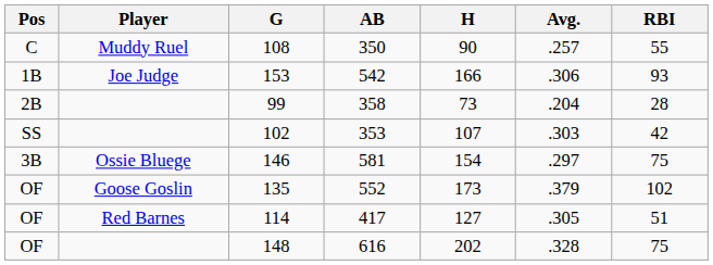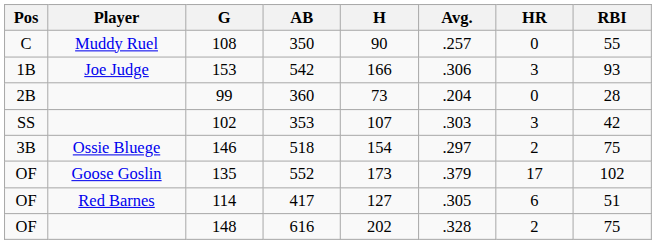 <table class="wikitable sortable">
 <tr>
 <th bgcolor="#DDDDFF" width="5%">Pos</th>
 <th bgcolor="#DDDDFF" width="16%">Player</th>
 <th bgcolor="#DDDDFF" width="9%">G</th>
 <th bgcolor="#DDDDFF" width="9%">AB</th>
 <th bgcolor="#DDDDFF" width="9%">H</th>
 <th bgcolor="#DDDDFF" width="9%">Avg.</th>
+<th bgcolor="#DDDDFF" width="9%">HR</th>
 <th bgcolor="#DDDDFF" width="9%">RBI</th>
 </tr>
 <tr align="center">
 <td>C</td>
 <td><a href='#'>Muddy Ruel</a></td>
 <td>108</td>
 <td>350</td>
 <td>90</td>
 <td>.257</td>
+<td>0</td>
 <td>55</td>
 </tr>
 <tr align="center">
 <td>1B</td>
 <td><a href='#'>Joe Judge</a></td>
 <td>153</td>
 <td>542</td>
 <td>166</td>
 <td>.306</td>
+<td>3</td>
 <td>93</td>
 </tr>
 <tr align="center">
 <td>2B</td>
 <td></td>
 <td>99</td>
-<td>358</td>
+<td>360</td>
 <td>73</td>
 <td>.204</td>
+<td>0</td>
 <td>28</td>
 </tr>
 <tr align="center">
 <td>SS</td>
 <td></td>
 <td>102</td>
 <td>353</td>
 <td>107</td>
 <td>.303</td>
+<td>3</td>
 <td>42</td>
 </tr>
 <tr align="center">
 <td>3B</td>
 <td><a href='#'>Ossie Bluege</a></td>
 <td>146</td>
-<td>581</td>
+<td>518</td>
 <td>154</td>
 <td>.297</td>
+<td>2</td>
 <td>75</td>
 </tr>
 <tr align="center">
 <td>OF</td>
 <td><a href='#'>Goose Goslin</a></td>
 <td>135</td>
 <td>552</td>
 <td>173</td>
 <td>.379</td>
+<td>17</td>
 <td>102</td>
 </tr>
 <tr align="center">
 <td>OF</td>
 <td><a href='#'>Red Barnes</a></td>
 <td>114</td>
 <td>417</td>
 <td>127</td>
 <td>.305</td>
+<td>6</td>
 <td>51</td>
 </tr>
 <tr align="center">
 <td>OF</td>
 <td></td>
 <td>148</td>
 <td>616</td>
 <td>202</td>
 <td>.328</td>
+<td>2</td>
 <td>75</td>
 </tr>
 </table>
